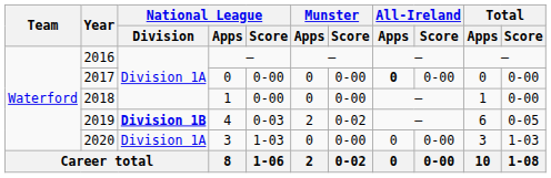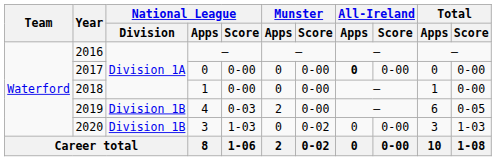 <table class="wikitable" style="text-align:center">
 <tr>
 <th rowspan="2">Team</th>
 <th rowspan="2">Year</th>
 <th colspan="3"><a href='#'>National League</a></th>
 <th colspan="2"><a href='#'>Munster</a></th>
 <th colspan="2"><a href='#'>All-Ireland</a></th>
 <th colspan="2">Total</th>
 </tr>
 <tr>
 <th>Division</th>
 <th>Apps</th>
 <th>Score</th>
 <th>Apps</th>
 <th>Score</th>
 <th>Apps</th>
 <th>Score</th>
 <th>Apps</th>
 <th>Score</th>
 </tr>
 <tr>
 <td rowspan="5"><a href='#'>Waterford</a></td>
 <td>2016</td>
 <td rowspan="3"><a href='#'>Division 1A</a></td>
 <td colspan=2>—</td>
 <td colspan=2>—</td>
 <td colspan=2>—</td>
 <td colspan=2>—</td>
 </tr>
 <tr>
 <td>2017</td>
 <td>0</td>
 <td>0-00</td>
 <td>0</td>
 <td>0-00</td>
 <td><strong>0</strong></td>
 <td>0-00</td>
 <td>0</td>
 <td>0-00</td>
 </tr>
 <tr>
 <td>2018</td>
 <td>1</td>
 <td>0-00</td>
 <td>0</td>
 <td>0-00</td>
 <td colspan=2>—</td>
 <td>1</td>
 <td>0-00</td>
 </tr>
 <tr>
 <td>2019</td>
-<td rowspan="1"><strong><a href='#'>Division 1B</a></strong></td>
+<td rowspan="1"><a href='#'>Division 1B</a></td>
 <td>4</td>
 <td>0-03</td>
 <td>2</td>
-<td>0-02</td>
+<td>0-00</td>
 <td colspan=2>—</td>
 <td>6</td>
 <td>0-05</td>
 </tr>
 <tr>
 <td>2020</td>
-<td rowspan="1"><a href='#'>Division 1A</a></td>
+<td rowspan="1"><a href='#'>Division 1B</a></td>
 <td>3</td>
 <td>1-03</td>
 <td>0</td>
-<td>0-00</td>
+<td>0-02</td>
 <td>0</td>
 <td>0-00</td>
 <td>3</td>
 <td>1-03</td>
 </tr>
 <tr>
 <th colspan="3">Career total</th>
 <th>8</th>
 <th>1-06</th>
 <th>2</th>
 <th>0-02</th>
 <th>0</th>
 <th>0-00</th>
 <th>10</th>
 <th>1-08</th>
 </tr>
 </table>
